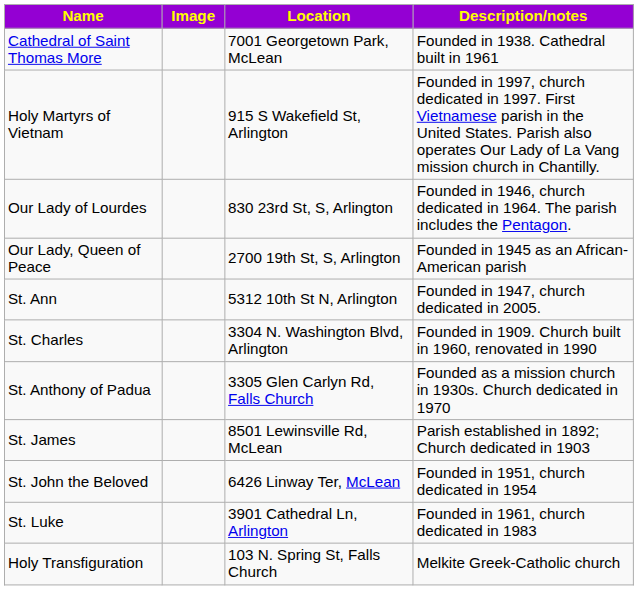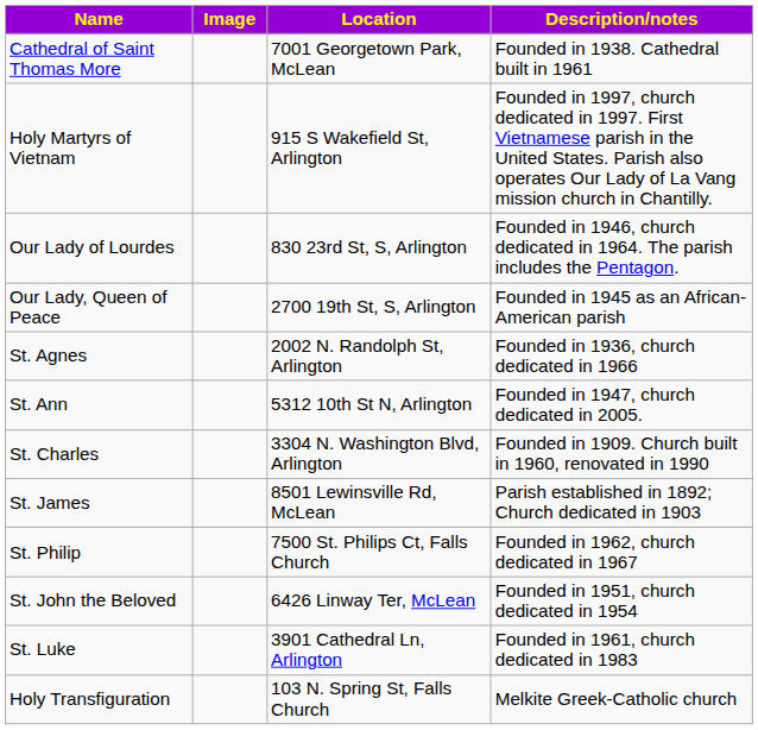 <table class="wikitable sortable" style="width:75%">
 <tr>
 <th style="background:darkviolet; color:yellow;" width="25%"><strong>Name</strong></th>
 <th style="background:darkviolet; color:yellow;" width="10%"><strong>Image</strong></th>
 <th style="background:darkviolet; color:yellow;" width="30%"><strong>Location</strong></th>
 <th style="background:darkviolet; color:yellow;" width="35%"><strong>Description/notes</strong></th>
 </tr>
 <tr>
 <td><a href='#'>Cathedral of Saint Thomas More</a></td>
 <td></td>
 <td>7001 Georgetown Park, McLean</td>
 <td>Founded in 1938. Cathedral built in 1961</td>
 </tr>
 <tr>
 <td>Holy Martyrs of Vietnam</td>
 <td></td>
 <td>915 S Wakefield St, Arlington</td>
 <td>Founded in 1997, church dedicated in 1997. First <a href='#'>Vietnamese</a> parish in the United States. Parish also operates Our Lady of La Vang mission church in Chantilly.</td>
 </tr>
 <tr>
 <td>Our Lady of Lourdes</td>
 <td></td>
 <td>830 23rd St, S, Arlington</td>
 <td>Founded in 1946, church dedicated in 1964. The parish includes the <a href='#'>Pentagon</a>.</td>
 </tr>
 <tr>
 <td>Our Lady, Queen of Peace</td>
 <td></td>
 <td>2700 19th St, S, Arlington</td>
 <td>Founded in 1945 as an African-American parish</td>
 </tr>
 <tr>
+<td>St. Agnes</td>
+<td></td>
+<td>2002 N. Randolph St, Arlington</td>
+<td>Founded in 1936, church dedicated in 1966</td>
+</tr>
+<tr>
 <td>St. Ann</td>
 <td></td>
 <td>5312 10th St N, Arlington</td>
 <td>Founded in 1947, church dedicated in 2005.</td>
 </tr>
 <tr>
 <td>St. Charles</td>
 <td></td>
 <td>3304 N. Washington Blvd, Arlington</td>
 <td>Founded in 1909. Church built in 1960, renovated in 1990</td>
 </tr>
 <tr>
-<td>St. Anthony of Padua</td>
-<td></td>
-<td>3305 Glen Carlyn Rd, <a href='#'>Falls Church</a></td>
-<td>Founded as a mission church in 1930s. Church dedicated in 1970</td>
-</tr>
-<tr>
 <td>St. James</td>
 <td></td>
 <td>8501 Lewinsville Rd, McLean</td>
 <td>Parish established in 1892; Church dedicated in 1903</td>
+</tr>
+<tr>
+<td>St. Philip</td>
+<td></td>
+<td>7500 St. Philips Ct, Falls Church</td>
+<td>Founded in 1962, church dedicated in 1967</td>
 </tr>
 <tr>
 <td>St. John the Beloved</td>
 <td></td>
 <td>6426 Linway Ter, <a href='#'>McLean</a></td>
 <td>Founded in 1951, church dedicated in 1954</td>
 </tr>
 <tr>
 <td>St. Luke</td>
 <td></td>
 <td>3901 Cathedral Ln, <a href='#'>Arlington</a></td>
 <td>Founded in 1961, church dedicated in 1983</td>
 </tr>
 <tr>
 <td>Holy Transfiguration</td>
 <td></td>
 <td>103 N. Spring St, Falls Church</td>
 <td>Melkite Greek-Catholic church</td>
 </tr>
 </table>
